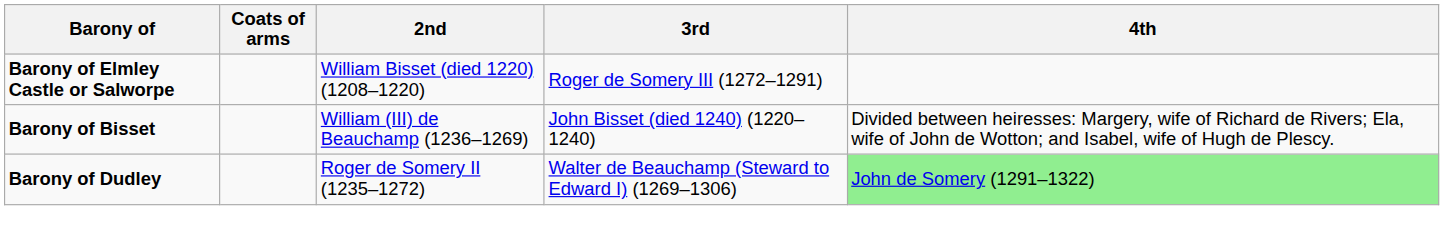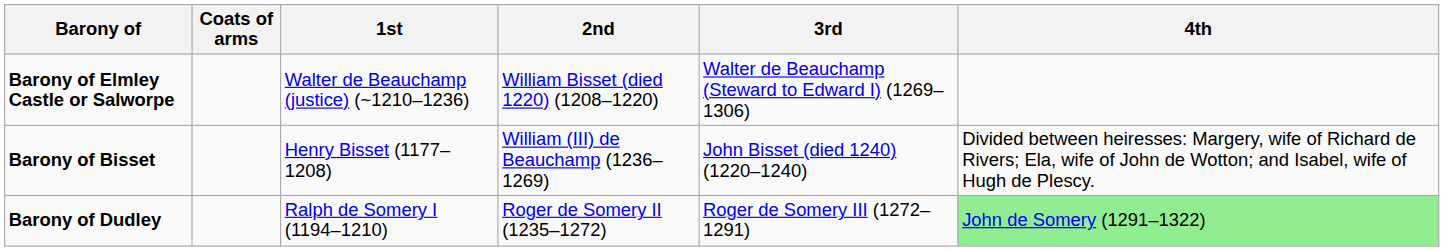 <table class="wikitable">
 <tr>
 <th>Barony of</th>
 <th>Coats of arms</th>
+<th>1st</th>
 <th>2nd</th>
 <th>3rd</th>
 <th>4th</th>
 </tr>
 <tr>
 <td><strong>Barony of Elmley Castle or Salworpe</strong></td>
 <td>  </td>
+<td><a href='#'>Walter de Beauchamp (justice)</a> (~1210–1236)</td>
 <td><a href='#'>William Bisset (died 1220)</a> (1208–1220)</td>
-<td><a href='#'>Roger de Somery III</a> (1272–1291)</td>
+<td><a href='#'>Walter de Beauchamp (Steward to Edward I)</a> (1269–1306)</td>
 <td></td>
 </tr>
 <tr>
 <td><strong>Barony of Bisset</strong></td>
 <td></td>
+<td><a href='#'>Henry Bisset</a> (1177–1208)</td>
 <td><a href='#'>William (III) de Beauchamp</a> (1236–1269)</td>
 <td><a href='#'>John Bisset (died 1240)</a> (1220–1240)</td>
 <td>Divided between heiresses: Margery, wife of Richard de Rivers; Ela, wife of John de Wotton; and Isabel, wife of Hugh de Plescy.</td>
 </tr>
 <tr>
 <td><strong>Barony of Dudley</strong></td>
 <td></td>
+<td><a href='#'>Ralph de Somery I</a> (1194–1210)</td>
 <td><a href='#'>Roger de Somery II</a> (1235–1272)</td>
-<td><a href='#'>Walter de Beauchamp (Steward to Edward I)</a> (1269–1306)</td>
+<td><a href='#'>Roger de Somery III</a> (1272–1291)</td>
 <td style="background: lightgreen;"><a href='#'>John de Somery</a> (1291–1322)</td>
 </tr>
 </table>
